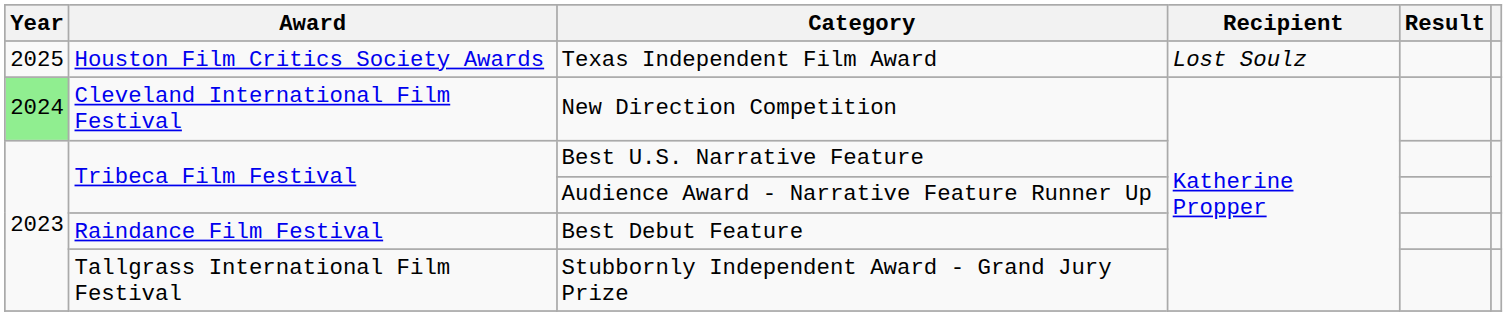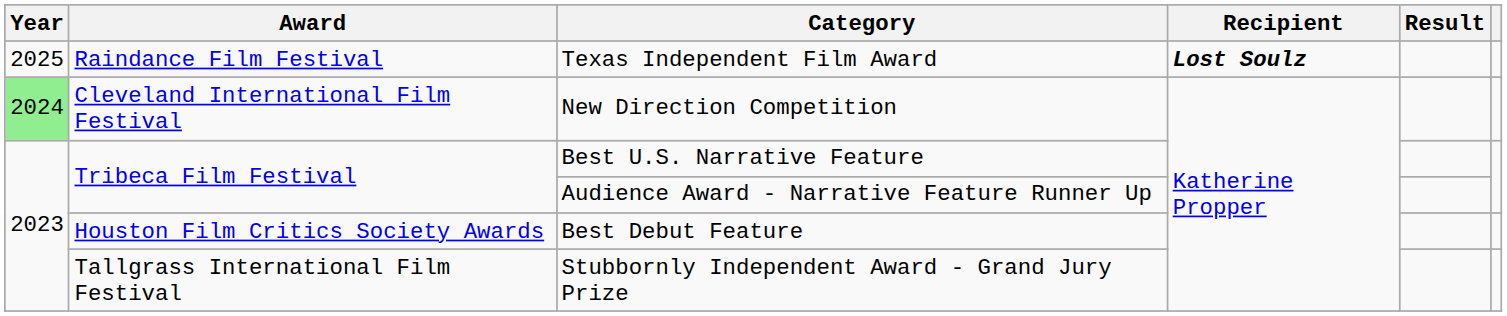 <table class="wikitable">
 <tr>
 <th>Year</th>
 <th>Award</th>
 <th>Category</th>
 <th><strong>Recipient</strong></th>
 <th>Result</th>
 <th></th>
 </tr>
 <tr>
 <td>2025</td>
-<td><a href='#'>Houston Film Critics Society Awards</a></td>
+<td><a href='#'>Raindance Film Festival</a></td>
 <td>Texas Independent Film Award</td>
-<td><em>Lost Soulz</em></td>
+<td><strong><em>Lost Soulz</em></strong></td>
 <td></td>
 <td></td>
 </tr>
 <tr>
 <td style="background: lightgreen;">2024</td>
 <td><a href='#'>Cleveland International Film Festival</a></td>
 <td>New Direction Competition</td>
 <td rowspan="5"><a href='#'>Katherine Propper</a></td>
 <td></td>
 <td></td>
 </tr>
 <tr>
 <td rowspan="4">2023</td>
 <td rowspan="2"><a href='#'>Tribeca Film Festival</a></td>
 <td>Best U.S. Narrative Feature</td>
 <td></td>
 <td rowspan="2"></td>
 </tr>
 <tr>
 <td>Audience Award - Narrative Feature Runner Up</td>
 <td></td>
 </tr>
 <tr>
-<td><a href='#'>Raindance Film Festival</a></td>
+<td><a href='#'>Houston Film Critics Society Awards</a></td>
 <td>Best Debut Feature</td>
 <td></td>
 <td></td>
 </tr>
 <tr>
 <td>Tallgrass International Film Festival</td>
 <td>Stubbornly Independent Award - Grand Jury Prize</td>
 <td></td>
 <td></td>
 </tr>
 </table>
